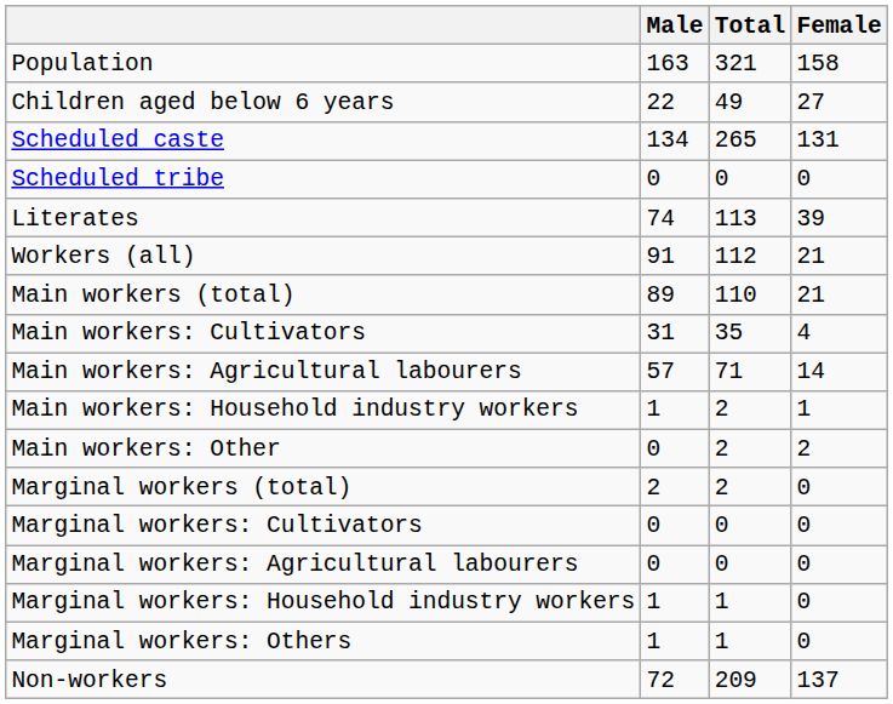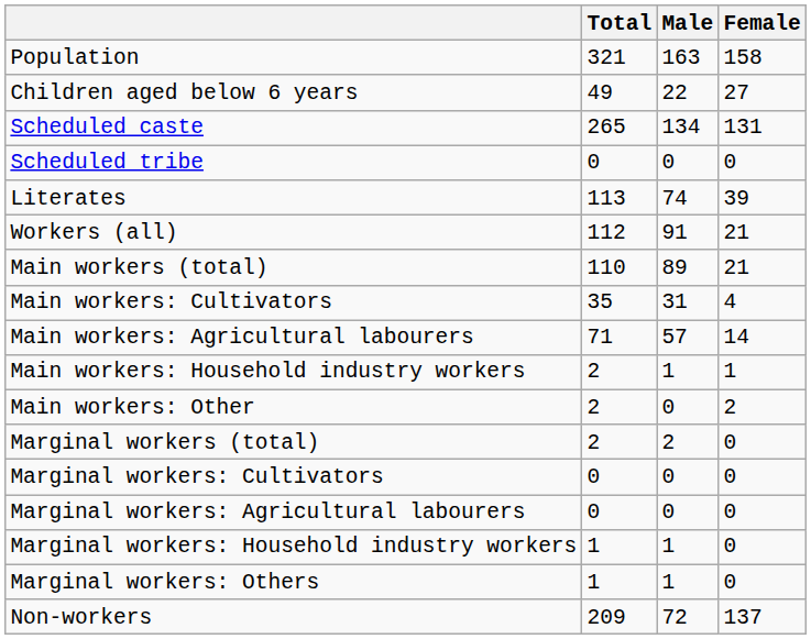 <table class="wikitable sortable">
 <tr>
 <th></th>
+<th>Total</th>
 <th>Male</th>
-<th>Total</th>
 <th>Female</th>
 </tr>
 <tr>
 <td>Population</td>
+<td>321</td>
 <td>163</td>
-<td>321</td>
 <td>158</td>
 </tr>
 <tr>
 <td>Children aged below 6 years</td>
+<td>49</td>
 <td>22</td>
-<td>49</td>
 <td>27</td>
 </tr>
 <tr>
 <td><a href='#'>Scheduled caste</a></td>
+<td>265</td>
 <td>134</td>
-<td>265</td>
 <td>131</td>
 </tr>
 <tr>
 <td><a href='#'>Scheduled tribe</a></td>
 <td>0</td>
 <td>0</td>
 <td>0</td>
 </tr>
 <tr>
 <td>Literates</td>
+<td>113</td>
 <td>74</td>
-<td>113</td>
 <td>39</td>
 </tr>
 <tr>
 <td>Workers (all)</td>
+<td>112</td>
 <td>91</td>
-<td>112</td>
 <td>21</td>
 </tr>
 <tr>
 <td>Main workers (total)</td>
+<td>110</td>
 <td>89</td>
-<td>110</td>
 <td>21</td>
 </tr>
 <tr>
 <td>Main workers: Cultivators</td>
+<td>35</td>
 <td>31</td>
-<td>35</td>
 <td>4</td>
 </tr>
 <tr>
 <td>Main workers: Agricultural labourers</td>
+<td>71</td>
 <td>57</td>
-<td>71</td>
 <td>14</td>
 </tr>
 <tr>
 <td>Main workers: Household industry workers</td>
+<td>2</td>
 <td>1</td>
-<td>2</td>
 <td>1</td>
 </tr>
 <tr>
 <td>Main workers: Other</td>
+<td>2</td>
 <td>0</td>
-<td>2</td>
 <td>2</td>
 </tr>
 <tr>
 <td>Marginal workers (total)</td>
 <td>2</td>
 <td>2</td>
 <td>0</td>
 </tr>
 <tr>
 <td>Marginal workers: Cultivators</td>
 <td>0</td>
 <td>0</td>
 <td>0</td>
 </tr>
 <tr>
 <td>Marginal workers: Agricultural labourers</td>
 <td>0</td>
 <td>0</td>
 <td>0</td>
 </tr>
 <tr>
 <td>Marginal workers: Household industry workers</td>
 <td>1</td>
 <td>1</td>
 <td>0</td>
 </tr>
 <tr>
 <td>Marginal workers: Others</td>
 <td>1</td>
 <td>1</td>
 <td>0</td>
 </tr>
 <tr>
 <td>Non-workers</td>
+<td>209</td>
 <td>72</td>
-<td>209</td>
 <td>137</td>
 </tr>
 </table>
